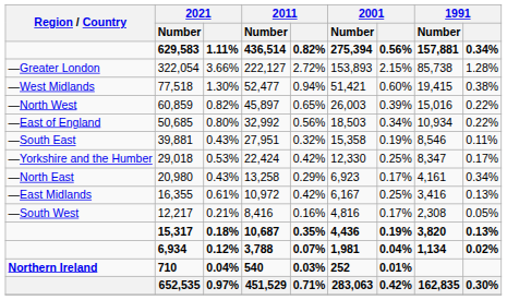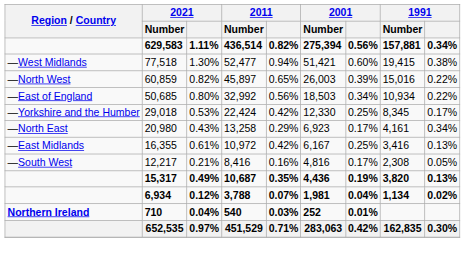 <table class="wikitable sortable" style="font-size:90%; margin:auto;">
 <tr>
 <th rowspan="2"><a href='#'>Region</a> / <a href='#'>Country</a></th>
 <th colspan="2"><a href='#'>2021</a></th>
 <th colspan="2"><a href='#'>2011</a></th>
 <th colspan="2"><a href='#'>2001</a></th>
 <th colspan="2"><a href='#'>1991</a></th>
 </tr>
 <tr>
 <th>Number</th>
 <th></th>
 <th>Number</th>
 <th></th>
 <th>Number</th>
 <th></th>
 <th>Number</th>
 <th></th>
 </tr>
 <tr>
 <td><strong></strong></td>
 <td><strong>629,583</strong></td>
 <td><strong>1.11%</strong></td>
 <td><strong>436,514</strong></td>
 <td><strong>0.82%</strong></td>
 <td><strong>275,394</strong></td>
 <td><strong>0.56%</strong></td>
 <td><strong>157,881</strong></td>
 <td><strong>0.34%</strong></td>
-</tr>
-<tr>
-<td>—<a href='#'>Greater London</a></td>
-<td>322,054</td>
-<td>3.66%</td>
-<td>222,127</td>
-<td>2.72%</td>
-<td>153,893</td>
-<td>2.15%</td>
-<td>85,738</td>
-<td>1.28%</td>
 </tr>
 <tr>
 <td>—<a href='#'>West Midlands</a></td>
 <td>77,518</td>
 <td>1.30%</td>
 <td>52,477</td>
 <td>0.94%</td>
 <td>51,421</td>
 <td>0.60%</td>
 <td>19,415</td>
 <td>0.38%</td>
 </tr>
 <tr>
 <td>—<a href='#'>North West</a></td>
 <td>60,859</td>
 <td>0.82%</td>
 <td>45,897</td>
 <td>0.65%</td>
 <td>26,003</td>
 <td>0.39%</td>
 <td>15,016</td>
 <td>0.22%</td>
 </tr>
 <tr>
 <td>—<a href='#'>East of England</a></td>
 <td>50,685</td>
 <td>0.80%</td>
 <td>32,992</td>
 <td>0.56%</td>
 <td>18,503</td>
 <td>0.34%</td>
 <td>10,934</td>
 <td>0.22%</td>
 </tr>
 <tr>
-<td>—<a href='#'>South East</a></td>
-<td>39,881</td>
-<td>0.43%</td>
-<td>27,951</td>
-<td>0.32%</td>
-<td>15,358</td>
-<td>0.19%</td>
-<td>8,546</td>
-<td>0.11%</td>
-</tr>
-<tr>
 <td>—<a href='#'>Yorkshire and the Humber</a></td>
 <td>29,018</td>
 <td>0.53%</td>
 <td>22,424</td>
 <td>0.42%</td>
 <td>12,330</td>
 <td>0.25%</td>
-<td>8,347</td>
+<td>8,345</td>
 <td>0.17%</td>
 </tr>
 <tr>
 <td>—<a href='#'>North East</a></td>
 <td>20,980</td>
 <td>0.43%</td>
 <td>13,258</td>
 <td>0.29%</td>
 <td>6,923</td>
 <td>0.17%</td>
 <td>4,161</td>
 <td>0.34%</td>
 </tr>
 <tr>
 <td>—<a href='#'>East Midlands</a></td>
 <td>16,355</td>
 <td>0.61%</td>
 <td>10,972</td>
 <td>0.42%</td>
 <td>6,167</td>
 <td>0.25%</td>
 <td>3,416</td>
 <td>0.13%</td>
 </tr>
 <tr>
 <td>—<a href='#'>South West</a></td>
 <td>12,217</td>
 <td>0.21%</td>
 <td>8,416</td>
 <td>0.16%</td>
 <td>4,816</td>
 <td>0.17%</td>
 <td>2,308</td>
 <td>0.05%</td>
 </tr>
 <tr>
 <td><strong></strong></td>
 <td><strong>15,317</strong></td>
-<td><strong>0.18%</strong></td>
+<td><strong>0.49%</strong></td>
 <td><strong>10,687</strong></td>
 <td><strong>0.35%</strong></td>
 <td><strong>4,436</strong></td>
 <td><strong>0.19%</strong></td>
 <td><strong>3,820</strong></td>
 <td><strong>0.13%</strong></td>
 </tr>
 <tr>
 <td><strong></strong></td>
 <td><strong>6,934</strong></td>
 <td><strong>0.12%</strong></td>
 <td><strong>3,788</strong></td>
 <td><strong>0.07%</strong></td>
 <td><strong>1,981</strong></td>
 <td><strong>0.04%</strong></td>
 <td><strong>1,134</strong></td>
 <td><strong>0.02%</strong></td>
 </tr>
 <tr>
 <td><strong><a href='#'>Northern Ireland</a></strong></td>
 <td><strong>710</strong></td>
 <td><strong>0.04%</strong></td>
 <td><strong>540</strong></td>
 <td><strong>0.03%</strong></td>
 <td><strong>252</strong></td>
 <td><strong>0.01%</strong></td>
 <td></td>
 <td></td>
 </tr>
 <tr>
 <th><strong></strong></th>
 <th><strong>652,535</strong></th>
 <th><strong>0.97%</strong></th>
 <th><strong>451,529</strong></th>
 <th><strong>0.71%</strong></th>
 <th><strong>283,063</strong></th>
 <th><strong>0.42%</strong></th>
 <th><strong>162,835</strong></th>
 <th><strong>0.30%</strong></th>
 </tr>
 <tr>
 </tr>
 </table>
